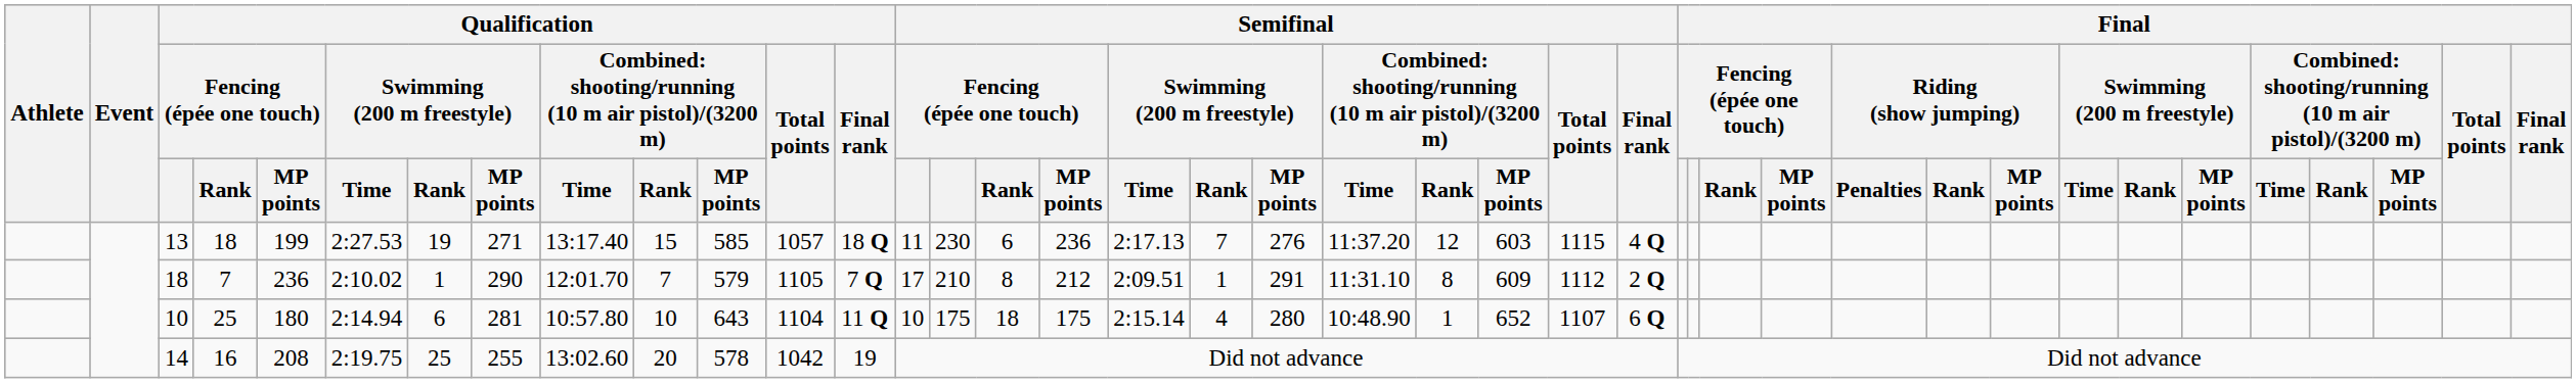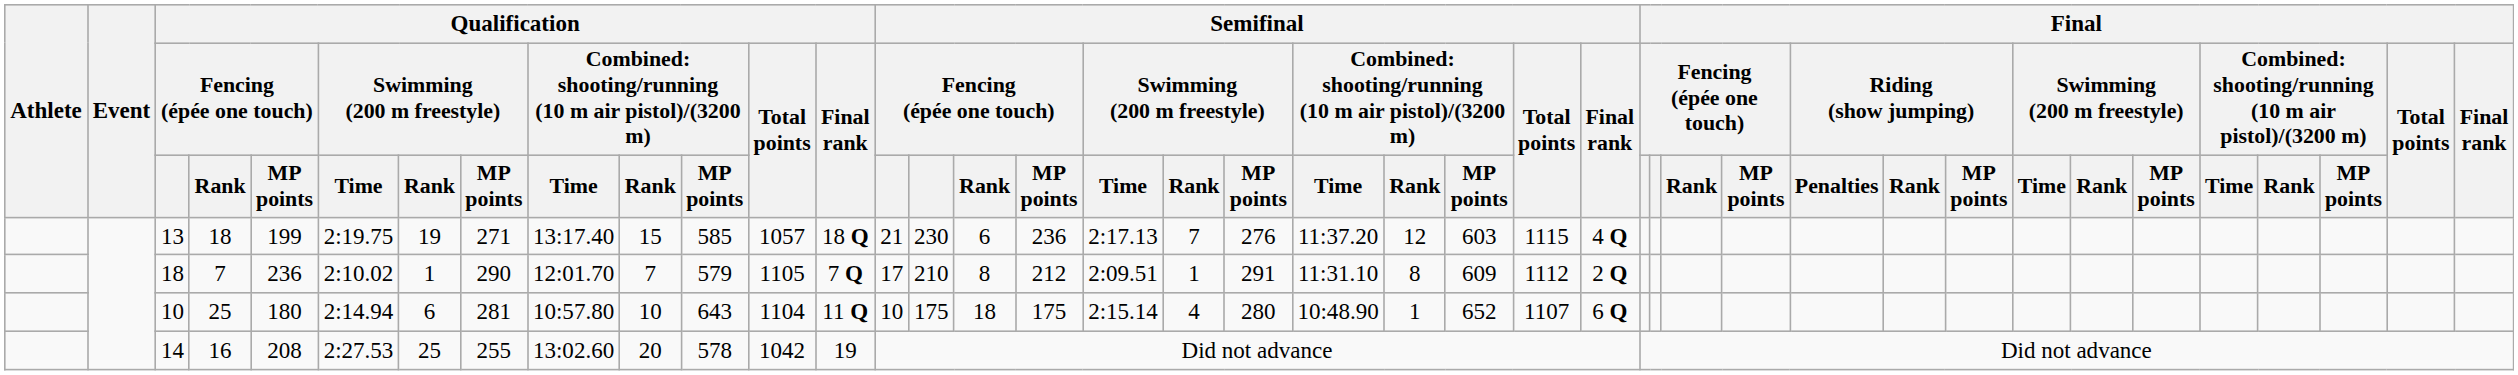 <table class="wikitable" style="font-size:90%">
 <tr>
 <th rowspan="3">Athlete</th>
 <th rowspan="3">Event</th>
 <th colspan=11>Qualification</th>
 <th colspan=12>Semifinal</th>
 <th colspan=15>Final</th>
 </tr>
 <tr style="font-size:95%">
 <th colspan=3>Fencing<br><span>(épée one touch)</span></th>
 <th colspan=3>Swimming<br><span>(200 m freestyle)</span></th>
 <th colspan=3>Combined: shooting/running<br><span>(10 m air pistol)/(3200 m)</span></th>
 <th rowspan=2>Total points</th>
 <th rowspan=2>Final rank</th>
 <th colspan=4>Fencing<br><span>(épée one touch)</span></th>
 <th colspan=3>Swimming<br><span>(200 m freestyle)</span></th>
 <th colspan=3>Combined: shooting/running<br><span>(10 m air pistol)/(3200 m)</span></th>
 <th rowspan=2>Total points</th>
 <th rowspan=2>Final rank</th>
 <th colspan=4>Fencing<br><span>(épée one touch)</span></th>
 <th colspan=3>Riding<br><span>(show jumping)</span></th>
 <th colspan=3>Swimming<br><span>(200 m freestyle)</span></th>
 <th colspan=3>Combined: shooting/running<br><span>(10 m air pistol)/(3200 m)</span></th>
 <th rowspan=2>Total points</th>
 <th rowspan=2>Final rank</th>
 </tr>
 <tr style="font-size:95%">
 <th></th>
 <th>Rank</th>
 <th>MP points</th>
 <th>Time</th>
 <th>Rank</th>
 <th>MP points</th>
 <th>Time</th>
 <th>Rank</th>
 <th>MP points</th>
 <th></th>
 <th></th>
 <th>Rank</th>
 <th>MP points</th>
 <th>Time</th>
 <th>Rank</th>
 <th>MP points</th>
 <th>Time</th>
 <th>Rank</th>
 <th>MP points</th>
 <th></th>
 <th></th>
 <th>Rank</th>
 <th>MP points</th>
 <th>Penalties</th>
 <th>Rank</th>
 <th>MP points</th>
 <th>Time</th>
 <th>Rank</th>
 <th>MP points</th>
 <th>Time</th>
 <th>Rank</th>
 <th>MP points</th>
 </tr>
 <tr align=center>
 <td align=left></td>
 <td align=left rowspan=4></td>
 <td>13</td>
 <td>18</td>
 <td>199</td>
-<td>2:27.53</td>
+<td>2:19.75</td>
 <td>19</td>
 <td>271</td>
 <td>13:17.40</td>
 <td>15</td>
 <td>585</td>
 <td>1057</td>
 <td>18 <strong>Q</strong></td>
-<td>11</td>
+<td>21</td>
 <td>230</td>
 <td>6</td>
 <td>236</td>
 <td>2:17.13</td>
 <td>7</td>
 <td>276</td>
 <td>11:37.20</td>
 <td>12</td>
 <td>603</td>
 <td>1115</td>
 <td>4 <strong>Q</strong></td>
 <td></td>
 <td></td>
 <td></td>
 <td></td>
 <td></td>
 <td></td>
 <td></td>
 <td></td>
 <td></td>
 <td></td>
 <td></td>
 <td></td>
 <td></td>
 <td></td>
 <td></td>
 </tr>
 <tr align=center>
 <td align=left></td>
 <td>18</td>
 <td>7</td>
 <td>236</td>
 <td>2:10.02</td>
 <td>1</td>
 <td>290</td>
 <td>12:01.70</td>
 <td>7</td>
 <td>579</td>
 <td>1105</td>
 <td>7 <strong>Q</strong></td>
 <td>17</td>
 <td>210</td>
 <td>8</td>
 <td>212</td>
 <td>2:09.51</td>
 <td>1</td>
 <td>291</td>
 <td>11:31.10</td>
 <td>8</td>
 <td>609</td>
 <td>1112</td>
 <td>2 <strong>Q</strong></td>
 <td></td>
 <td></td>
 <td></td>
 <td></td>
 <td></td>
 <td></td>
 <td></td>
 <td></td>
 <td></td>
 <td></td>
 <td></td>
 <td></td>
 <td></td>
 <td></td>
 <td></td>
 </tr>
 <tr align=center>
 <td align=left></td>
 <td>10</td>
 <td>25</td>
 <td>180</td>
 <td>2:14.94</td>
 <td>6</td>
 <td>281</td>
 <td>10:57.80</td>
 <td>10</td>
 <td>643</td>
 <td>1104</td>
 <td>11 <strong>Q</strong></td>
 <td>10</td>
 <td>175</td>
 <td>18</td>
 <td>175</td>
 <td>2:15.14</td>
 <td>4</td>
 <td>280</td>
 <td>10:48.90</td>
 <td>1</td>
 <td>652</td>
 <td>1107</td>
 <td>6 <strong>Q</strong></td>
 <td></td>
 <td></td>
 <td></td>
 <td></td>
 <td></td>
 <td></td>
 <td></td>
 <td></td>
 <td></td>
 <td></td>
 <td></td>
 <td></td>
 <td></td>
 <td></td>
 <td></td>
 </tr>
 <tr align=center>
 <td align=left></td>
 <td>14</td>
 <td>16</td>
 <td>208</td>
-<td>2:19.75</td>
+<td>2:27.53</td>
 <td>25</td>
 <td>255</td>
 <td>13:02.60</td>
 <td>20</td>
 <td>578</td>
 <td>1042</td>
 <td>19</td>
 <td colspan=12>Did not advance</td>
 <td colspan=15>Did not advance</td>
 </tr>
 </table>
